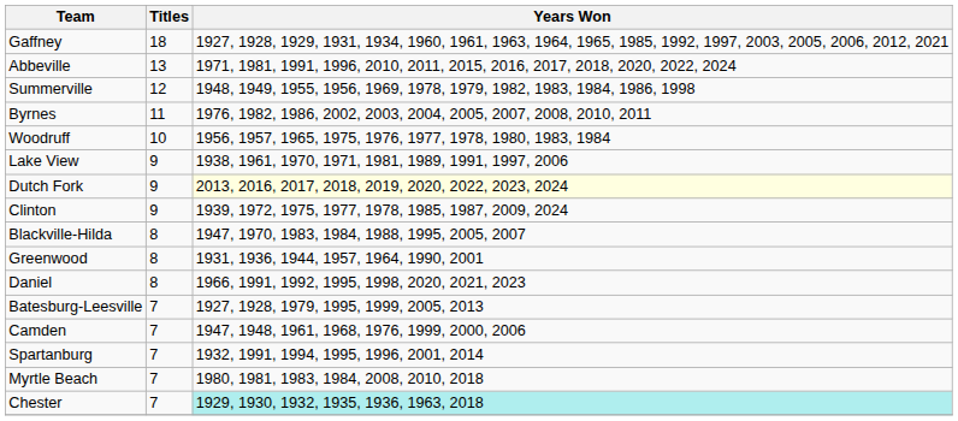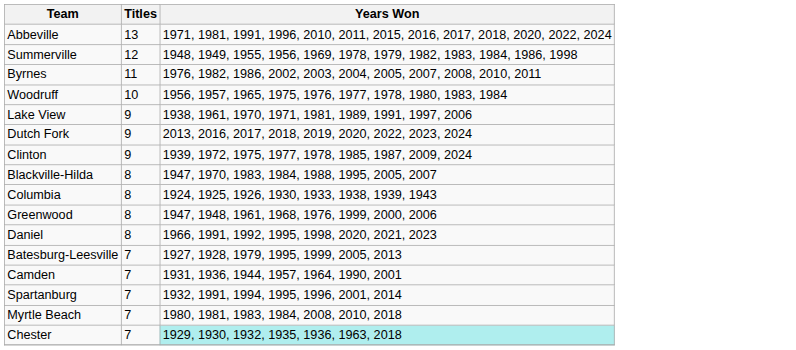 <table class="wikitable sortable">
 <tr>
 <th scope="col">Team</th>
 <th scope="col">Titles</th>
 <th scope="col">Years Won</th>
-</tr>
-<tr>
-<td>Gaffney</td>
-<td>18</td>
-<td>1927, 1928, 1929, 1931, 1934, 1960, 1961, 1963, 1964, 1965, 1985, 1992, 1997, 2003, 2005, 2006, 2012, 2021</td>
 </tr>
 <tr>
 <td>Abbeville</td>
 <td>13</td>
 <td>1971, 1981, 1991, 1996, 2010, 2011, 2015, 2016, 2017, 2018, 2020, 2022, 2024</td>
 </tr>
 <tr>
 <td>Summerville</td>
 <td>12</td>
 <td>1948, 1949, 1955, 1956, 1969, 1978, 1979, 1982, 1983, 1984, 1986, 1998</td>
 </tr>
 <tr>
 <td>Byrnes</td>
 <td>11</td>
 <td>1976, 1982, 1986, 2002, 2003, 2004, 2005, 2007, 2008, 2010, 2011</td>
 </tr>
 <tr>
 <td>Woodruff</td>
 <td>10</td>
 <td>1956, 1957, 1965, 1975, 1976, 1977, 1978, 1980, 1983, 1984</td>
 </tr>
 <tr>
 <td>Lake View</td>
 <td>9</td>
 <td>1938, 1961, 1970, 1971, 1981, 1989, 1991, 1997, 2006</td>
 </tr>
 <tr>
 <td>Dutch Fork</td>
 <td>9</td>
-<td style="background: lightyellow;">2013, 2016, 2017, 2018, 2019, 2020, 2022, 2023, 2024</td>
+<td>2013, 2016, 2017, 2018, 2019, 2020, 2022, 2023, 2024</td>
 </tr>
 <tr>
 <td>Clinton</td>
 <td>9</td>
 <td>1939, 1972, 1975, 1977, 1978, 1985, 1987, 2009, 2024</td>
 </tr>
 <tr>
 <td>Blackville-Hilda</td>
 <td>8</td>
 <td>1947, 1970, 1983, 1984, 1988, 1995, 2005, 2007</td>
 </tr>
 <tr>
+<td>Columbia</td>
+<td>8</td>
+<td>1924, 1925, 1926, 1930, 1933, 1938, 1939, 1943</td>
+</tr>
+<tr>
 <td>Greenwood</td>
 <td>8</td>
-<td>1931, 1936, 1944, 1957, 1964, 1990, 2001</td>
+<td>1947, 1948, 1961, 1968, 1976, 1999, 2000, 2006</td>
 </tr>
 <tr>
 <td>Daniel</td>
 <td>8</td>
 <td>1966, 1991, 1992, 1995, 1998, 2020, 2021, 2023</td>
 </tr>
 <tr>
 <td>Batesburg-Leesville</td>
 <td>7</td>
 <td>1927, 1928, 1979, 1995, 1999, 2005, 2013</td>
 </tr>
 <tr>
 <td>Camden</td>
 <td>7</td>
-<td>1947, 1948, 1961, 1968, 1976, 1999, 2000, 2006</td>
+<td>1931, 1936, 1944, 1957, 1964, 1990, 2001</td>
 </tr>
 <tr>
 <td>Spartanburg</td>
 <td>7</td>
 <td>1932, 1991, 1994, 1995, 1996, 2001, 2014</td>
 </tr>
 <tr>
 <td>Myrtle Beach</td>
 <td>7</td>
 <td>1980, 1981, 1983, 1984, 2008, 2010, 2018</td>
 </tr>
 <tr>
 <td>Chester</td>
 <td>7</td>
 <td style="background: paleturquoise;">1929, 1930, 1932, 1935, 1936, 1963, 2018</td>
 </tr>
 <tr>
 </tr>
 </table>
